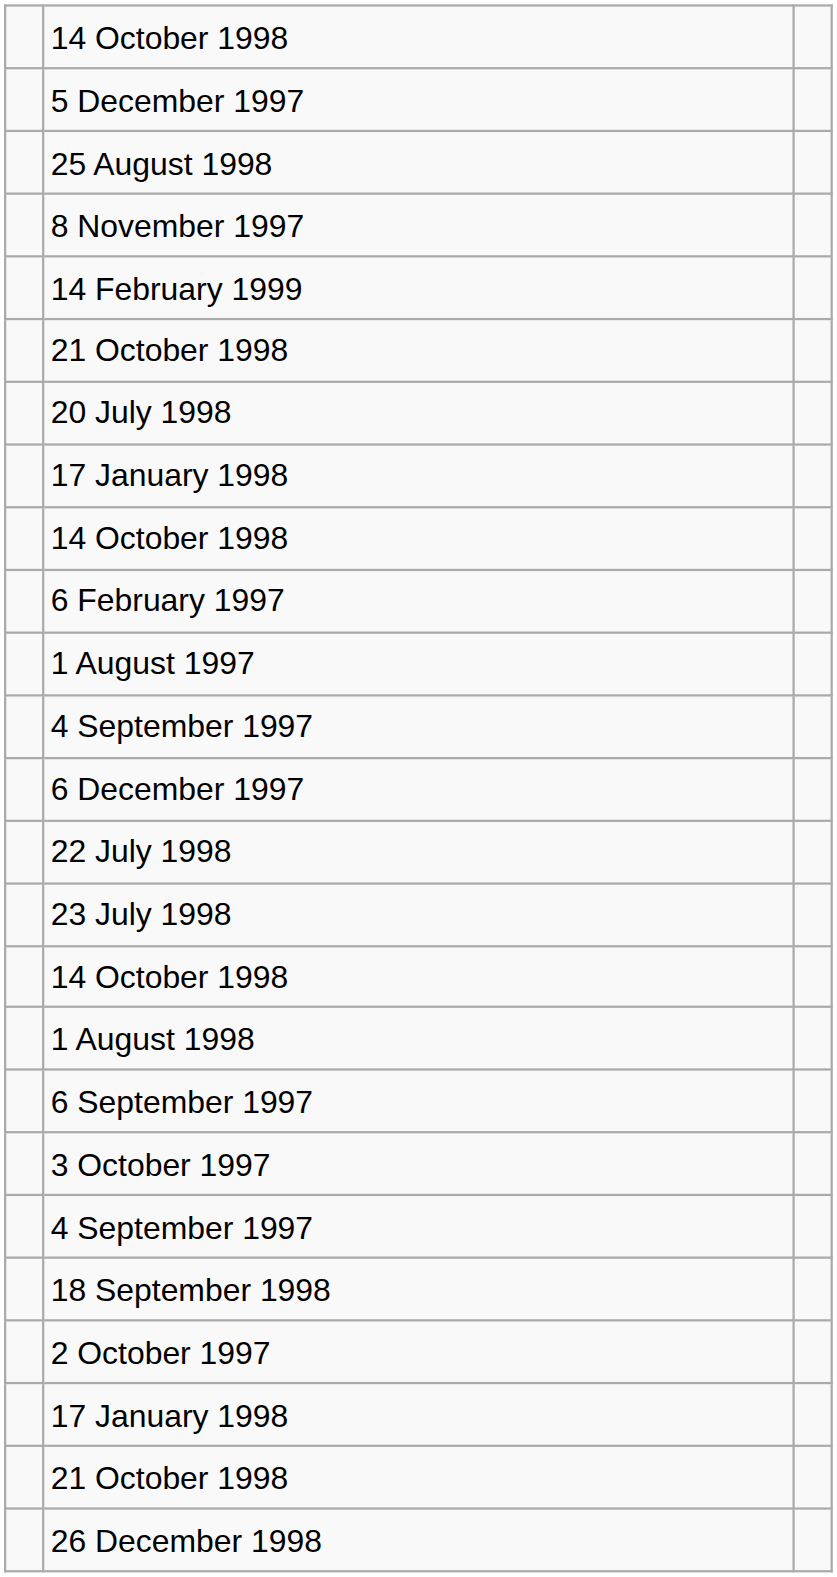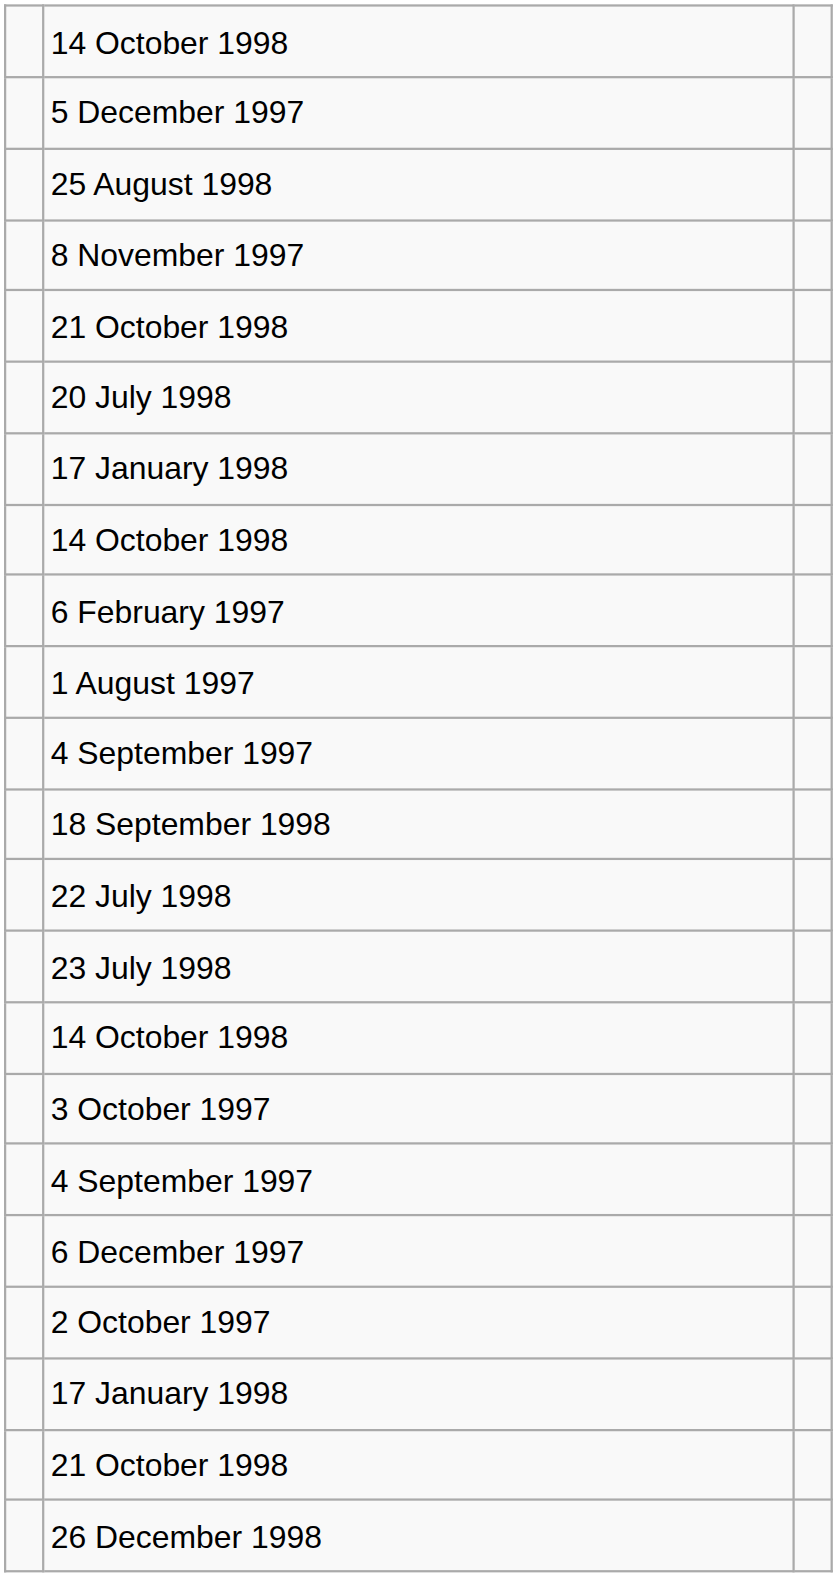 <table class="wikitable" style="font-size: 89%; float: left; width: 26em; margin-right: 1em; height: 700px">
 <tr>
 <td></td>
 <td>14 October 1998</td>
 <td></td>
 </tr>
 <tr>
 <td></td>
 <td>5 December 1997</td>
 <td></td>
 </tr>
 <tr>
 <td></td>
 <td>25 August 1998</td>
 <td></td>
 </tr>
 <tr>
 <td></td>
 <td>8 November 1997</td>
-<td></td>
-</tr>
-<tr>
-<td></td>
-<td>14 February 1999</td>
 <td></td>
 </tr>
 <tr>
 <td></td>
 <td>21 October 1998</td>
 <td></td>
 </tr>
 <tr>
 <td></td>
 <td>20 July 1998</td>
 <td></td>
 </tr>
 <tr>
 <td></td>
 <td>17 January 1998</td>
 <td></td>
 </tr>
 <tr>
 <td></td>
 <td>14 October 1998</td>
 <td></td>
 </tr>
 <tr>
 <td></td>
 <td>6 February 1997</td>
 <td></td>
 </tr>
 <tr>
 <td></td>
 <td>1 August 1997</td>
 <td></td>
 </tr>
 <tr>
 <td></td>
 <td>4 September 1997</td>
 <td></td>
 </tr>
 <tr>
 <td></td>
-<td>6 December 1997</td>
+<td>18 September 1998</td>
 <td></td>
 </tr>
 <tr>
 <td></td>
 <td>22 July 1998</td>
 <td></td>
 </tr>
 <tr>
 <td></td>
 <td>23 July 1998</td>
 <td></td>
 </tr>
 <tr>
 <td></td>
 <td>14 October 1998</td>
 <td></td>
 </tr>
 <tr>
 <td></td>
-<td>1 August 1998</td>
-<td></td>
-</tr>
-<tr>
-<td></td>
-<td>6 September 1997</td>
-<td></td>
-</tr>
-<tr>
-<td></td>
 <td>3 October 1997</td>
 <td></td>
 </tr>
 <tr>
 <td></td>
 <td>4 September 1997</td>
 <td></td>
 </tr>
 <tr>
 <td></td>
-<td>18 September 1998</td>
+<td>6 December 1997</td>
 <td></td>
 </tr>
 <tr>
 <td></td>
 <td>2 October 1997</td>
 <td></td>
 </tr>
 <tr>
 <td></td>
 <td>17 January 1998</td>
 <td></td>
 </tr>
 <tr>
 <td></td>
 <td>21 October 1998</td>
 <td></td>
 </tr>
 <tr>
 <td></td>
 <td>26 December 1998</td>
 <td></td>
 </tr>
 </table>
